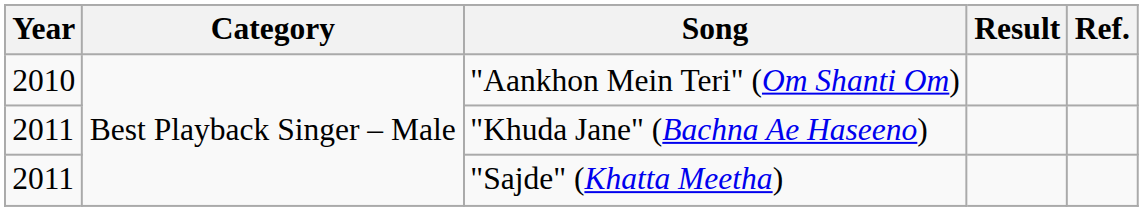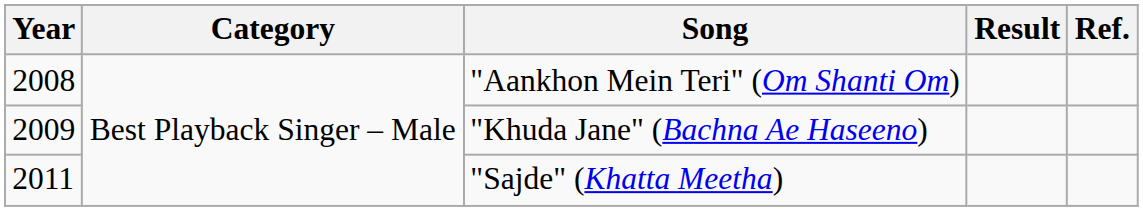 <table class="wikitable">
 <tr>
 <th>Year</th>
 <th>Category</th>
 <th>Song</th>
 <th>Result</th>
 <th>Ref.</th>
 </tr>
 <tr>
-<td>2010</td>
+<td>2008</td>
 <td rowspan="3">Best Playback Singer – Male</td>
 <td>"Aankhon Mein Teri" (<em><a href='#'>Om Shanti Om</a></em>)</td>
 <td></td>
 <td></td>
 </tr>
 <tr>
-<td>2011</td>
+<td>2009</td>
 <td>"Khuda Jane" (<em><a href='#'>Bachna Ae Haseeno</a></em>)</td>
 <td></td>
 <td></td>
 </tr>
 <tr>
 <td>2011</td>
 <td>"Sajde" (<em><a href='#'>Khatta Meetha</a></em>)</td>
 <td></td>
 <td></td>
 </tr>
 </table>
